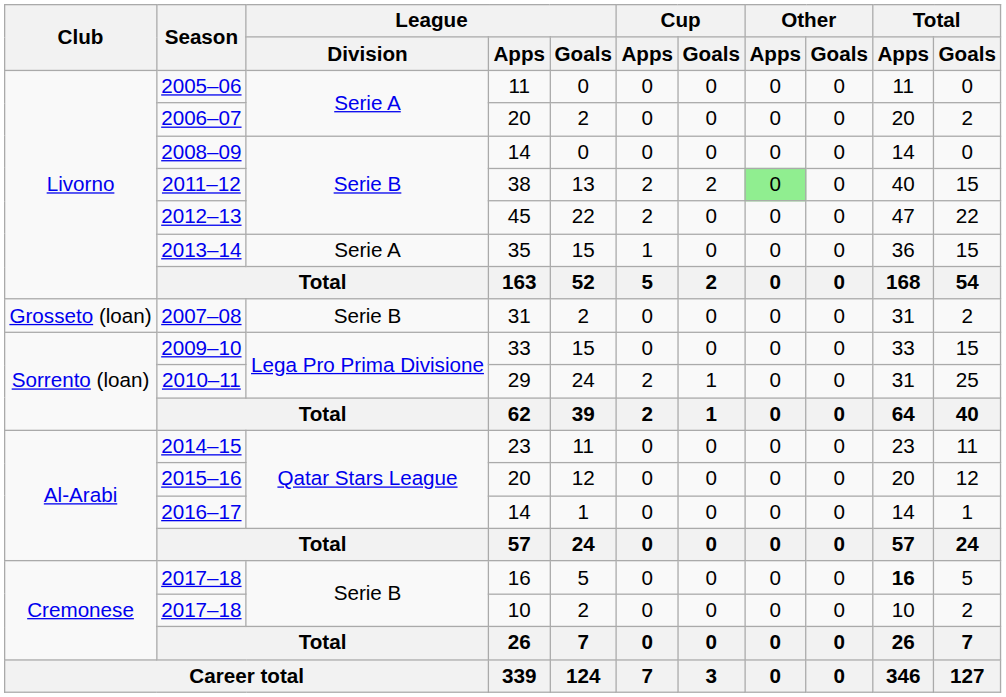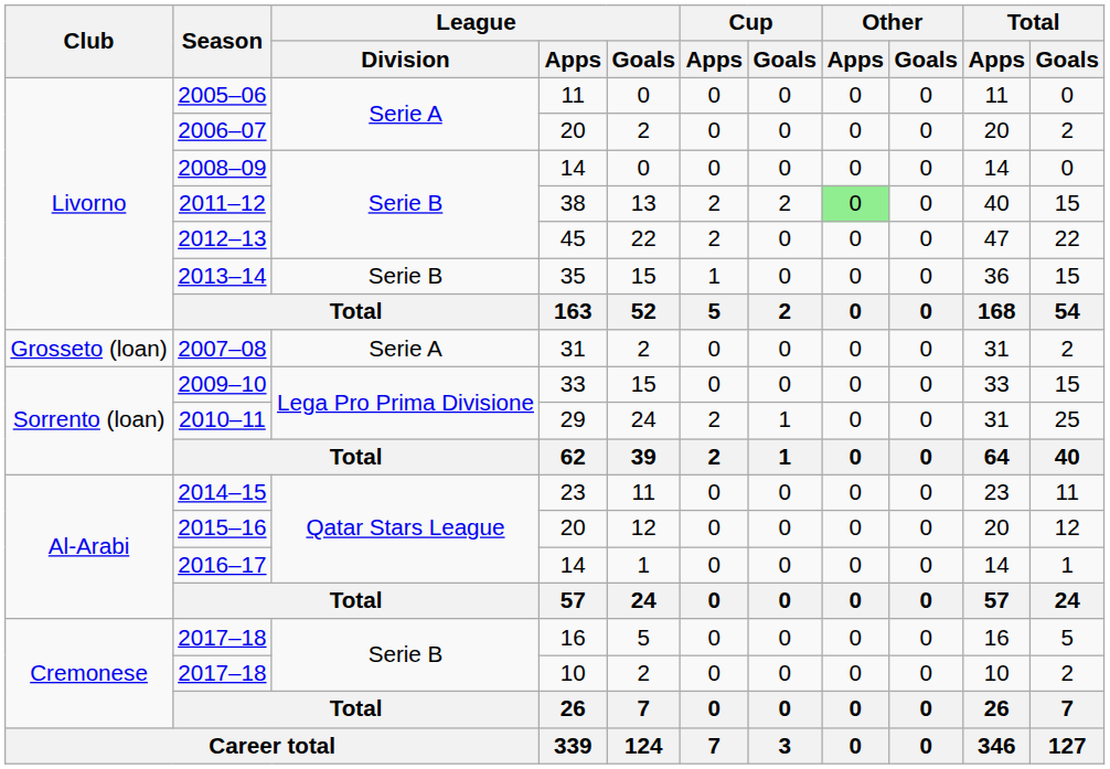 <table class="wikitable" style="text-align:center">
 <tr>
 <th rowspan="2">Club</th>
 <th rowspan="2">Season</th>
 <th colspan="3">League</th>
 <th colspan="2">Cup</th>
 <th colspan="2">Other</th>
 <th colspan="2">Total</th>
 </tr>
 <tr>
 <th>Division</th>
 <th>Apps</th>
 <th>Goals</th>
 <th>Apps</th>
 <th>Goals</th>
 <th>Apps</th>
 <th>Goals</th>
 <th>Apps</th>
 <th>Goals</th>
 </tr>
 <tr>
 <td rowspan="7"><a href='#'>Livorno</a></td>
 <td><a href='#'>2005–06</a></td>
 <td rowspan="2"><a href='#'>Serie A</a></td>
 <td>11</td>
 <td>0</td>
 <td>0</td>
 <td>0</td>
 <td>0</td>
 <td>0</td>
 <td>11</td>
 <td>0</td>
 </tr>
 <tr>
 <td><a href='#'>2006–07</a></td>
 <td>20</td>
 <td>2</td>
 <td>0</td>
 <td>0</td>
 <td>0</td>
 <td>0</td>
 <td>20</td>
 <td>2</td>
 </tr>
 <tr>
 <td><a href='#'>2008–09</a></td>
 <td rowspan="3"><a href='#'>Serie B</a></td>
 <td>14</td>
 <td>0</td>
 <td>0</td>
 <td>0</td>
 <td>0</td>
 <td>0</td>
 <td>14</td>
 <td>0</td>
 </tr>
 <tr>
 <td><a href='#'>2011–12</a></td>
 <td>38</td>
 <td>13</td>
 <td>2</td>
 <td>2</td>
 <td style="background: lightgreen;">0</td>
 <td>0</td>
 <td>40</td>
 <td>15</td>
 </tr>
 <tr>
 <td><a href='#'>2012–13</a></td>
 <td>45</td>
 <td>22</td>
 <td>2</td>
 <td>0</td>
 <td>0</td>
 <td>0</td>
 <td>47</td>
 <td>22</td>
 </tr>
 <tr>
 <td><a href='#'>2013–14</a></td>
-<td>Serie A</td>
+<td>Serie B</td>
 <td>35</td>
 <td>15</td>
 <td>1</td>
 <td>0</td>
 <td>0</td>
 <td>0</td>
 <td>36</td>
 <td>15</td>
 </tr>
 <tr>
 <th colspan="2">Total</th>
 <th>163</th>
 <th>52</th>
 <th>5</th>
 <th>2</th>
 <th>0</th>
 <th>0</th>
 <th>168</th>
 <th>54</th>
 </tr>
 <tr>
 <td><a href='#'>Grosseto</a> (loan)</td>
 <td><a href='#'>2007–08</a></td>
-<td>Serie B</td>
+<td>Serie A</td>
 <td>31</td>
 <td>2</td>
 <td>0</td>
 <td>0</td>
 <td>0</td>
 <td>0</td>
 <td>31</td>
 <td>2</td>
 </tr>
 <tr>
 <td rowspan="3"><a href='#'>Sorrento</a> (loan)</td>
 <td><a href='#'>2009–10</a></td>
 <td rowspan="2"><a href='#'>Lega Pro Prima Divisione</a></td>
 <td>33</td>
 <td>15</td>
 <td>0</td>
 <td>0</td>
 <td>0</td>
 <td>0</td>
 <td>33</td>
 <td>15</td>
 </tr>
 <tr>
 <td><a href='#'>2010–11</a></td>
 <td>29</td>
 <td>24</td>
 <td>2</td>
 <td>1</td>
 <td>0</td>
 <td>0</td>
 <td>31</td>
 <td>25</td>
 </tr>
 <tr>
 <th colspan="2">Total</th>
 <th>62</th>
 <th>39</th>
 <th>2</th>
 <th>1</th>
 <th>0</th>
 <th>0</th>
 <th>64</th>
 <th>40</th>
 </tr>
 <tr>
 <td rowspan="4"><a href='#'>Al-Arabi</a></td>
 <td><a href='#'>2014–15</a></td>
 <td rowspan="3"><a href='#'>Qatar Stars League</a></td>
 <td>23</td>
 <td>11</td>
 <td>0</td>
 <td>0</td>
 <td>0</td>
 <td>0</td>
 <td>23</td>
 <td>11</td>
 </tr>
 <tr>
 <td><a href='#'>2015–16</a></td>
 <td>20</td>
 <td>12</td>
 <td>0</td>
 <td>0</td>
 <td>0</td>
 <td>0</td>
 <td>20</td>
 <td>12</td>
 </tr>
 <tr>
 <td><a href='#'>2016–17</a></td>
 <td>14</td>
 <td>1</td>
 <td>0</td>
 <td>0</td>
 <td>0</td>
 <td>0</td>
 <td>14</td>
 <td>1</td>
 </tr>
 <tr>
 <th colspan="2">Total</th>
 <th>57</th>
 <th>24</th>
 <th>0</th>
 <th>0</th>
 <th>0</th>
 <th>0</th>
 <th>57</th>
 <th>24</th>
 </tr>
 <tr>
 <td rowspan="3"><a href='#'>Cremonese</a></td>
 <td><a href='#'>2017–18</a></td>
 <td rowspan="2">Serie B</td>
 <td>16</td>
 <td>5</td>
 <td>0</td>
 <td>0</td>
 <td>0</td>
 <td>0</td>
-<td><strong>16</strong></td>
+<td>16</td>
 <td>5</td>
 </tr>
 <tr>
 <td><a href='#'>2017–18</a></td>
 <td>10</td>
 <td>2</td>
 <td>0</td>
 <td>0</td>
 <td>0</td>
 <td>0</td>
 <td>10</td>
 <td>2</td>
 </tr>
 <tr>
 <th colspan="2">Total</th>
 <th>26</th>
 <th>7</th>
 <th>0</th>
 <th>0</th>
 <th>0</th>
 <th>0</th>
 <th>26</th>
 <th>7</th>
 </tr>
 <tr>
 <th colspan="3">Career total</th>
 <th>339</th>
 <th>124</th>
 <th>7</th>
 <th>3</th>
 <th>0</th>
 <th>0</th>
 <th>346</th>
 <th>127</th>
 </tr>
 </table>
